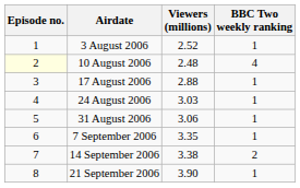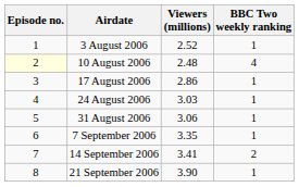 <table class="wikitable" style="text-align:center;">
 <tr>
 <th>Episode no.</th>
 <th>Airdate</th>
 <th>Viewers<br>(millions)</th>
 <th>BBC Two<br>weekly ranking</th>
 </tr>
 <tr>
 <td>1</td>
 <td>3 August 2006</td>
 <td>2.52</td>
 <td>1</td>
 </tr>
 <tr>
 <td style="background: lightyellow;">2</td>
 <td>10 August 2006</td>
 <td>2.48</td>
 <td>4</td>
 </tr>
 <tr>
 <td>3</td>
 <td>17 August 2006</td>
-<td>2.88</td>
+<td>2.86</td>
 <td>1</td>
 </tr>
 <tr>
 <td>4</td>
 <td>24 August 2006</td>
 <td>3.03</td>
 <td>1</td>
 </tr>
 <tr>
 <td>5</td>
 <td>31 August 2006</td>
 <td>3.06</td>
 <td>1</td>
 </tr>
 <tr>
 <td>6</td>
 <td>7 September 2006</td>
 <td>3.35</td>
 <td>1</td>
 </tr>
 <tr>
 <td>7</td>
 <td>14 September 2006</td>
-<td>3.38</td>
+<td>3.41</td>
 <td>2</td>
 </tr>
 <tr>
 <td>8</td>
 <td>21 September 2006</td>
 <td>3.90</td>
 <td>1</td>
 </tr>
 </table>
